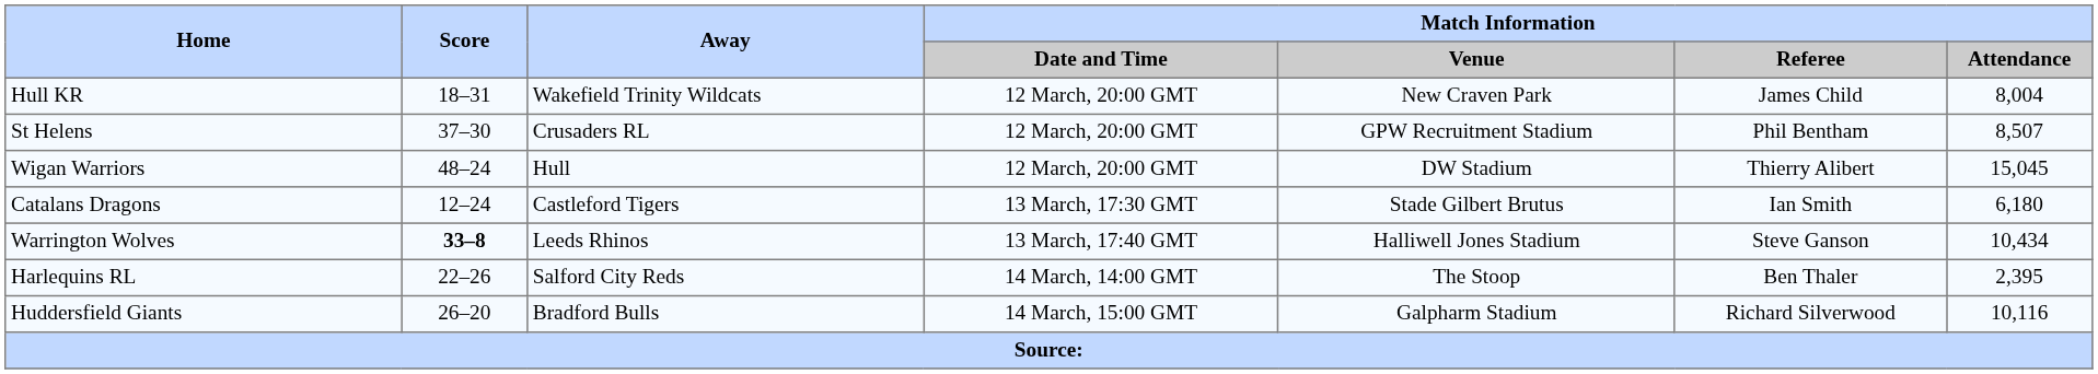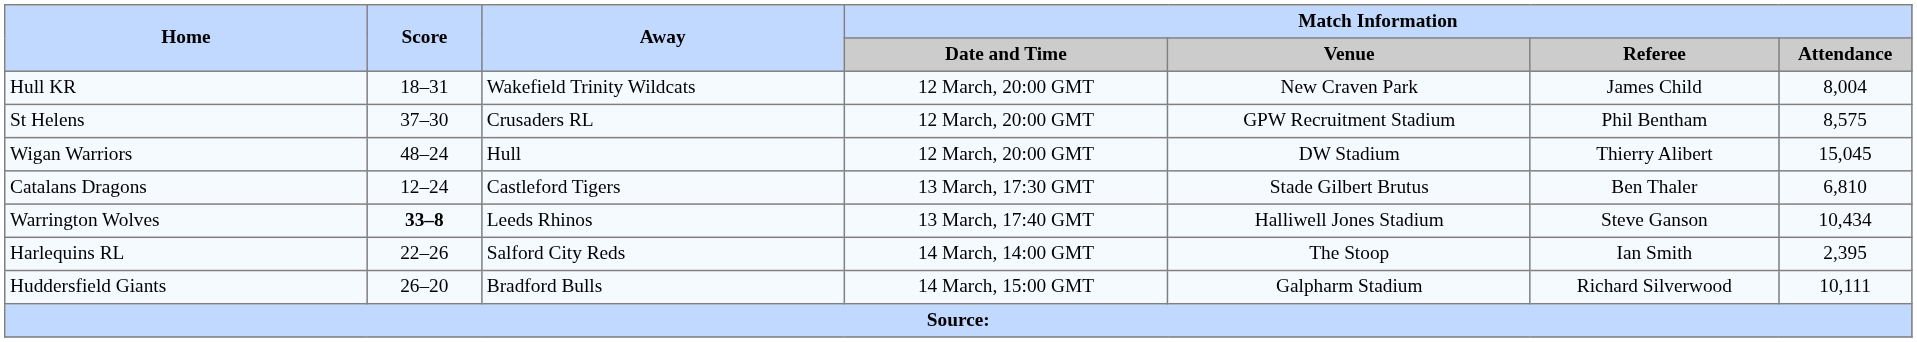 <table border=1 style="border-collapse:collapse; font-size:80%; text-align:center;" cellpadding=3 cellspacing=0 width=100%>
 <tr bgcolor=#C1D8FF>
 <th rowspan=2 width=19%>Home</th>
 <th rowspan=2 width=6%>Score</th>
 <th rowspan=2 width=19%>Away</th>
 <th colspan=6>Match Information</th>
 </tr>
 <tr bgcolor=#CCCCCC>
 <th width=17%>Date and Time</th>
 <th width=19%>Venue</th>
 <th width=13%>Referee</th>
 <th width=7%>Attendance</th>
 </tr>
 <tr bgcolor=#F5FAFF>
 <td align=left> Hull KR</td>
 <td>18–31</td>
 <td align=left> Wakefield Trinity Wildcats</td>
 <td>12 March, 20:00 GMT</td>
 <td>New Craven Park</td>
 <td>James Child</td>
 <td>8,004</td>
 </tr>
 <tr bgcolor=#F5FAFF>
 <td align=left> St Helens</td>
 <td>37–30</td>
 <td align=left> Crusaders RL</td>
 <td>12 March, 20:00 GMT</td>
 <td>GPW Recruitment Stadium</td>
 <td>Phil Bentham</td>
-<td>8,507</td>
+<td>8,575</td>
 </tr>
 <tr bgcolor=#F5FAFF>
 <td align=left> Wigan Warriors</td>
 <td>48–24</td>
 <td align=left> Hull</td>
 <td>12 March, 20:00 GMT</td>
 <td>DW Stadium</td>
 <td>Thierry Alibert</td>
 <td>15,045</td>
 </tr>
 <tr bgcolor=#F5FAFF>
 <td align=left> Catalans Dragons</td>
 <td>12–24</td>
 <td align=left> Castleford Tigers</td>
 <td>13 March, 17:30 GMT</td>
 <td>Stade Gilbert Brutus</td>
-<td>Ian Smith</td>
-<td>6,180</td>
+<td>Ben Thaler</td>
+<td>6,810</td>
 </tr>
 <tr bgcolor=#F5FAFF>
 <td align=left> Warrington Wolves</td>
 <td><strong>33–8</strong></td>
 <td align=left> Leeds Rhinos</td>
 <td>13 March, 17:40 GMT</td>
 <td>Halliwell Jones Stadium</td>
 <td>Steve Ganson</td>
 <td>10,434</td>
 </tr>
 <tr bgcolor=#F5FAFF>
 <td align=left> Harlequins RL</td>
 <td>22–26</td>
 <td align=left> Salford City Reds</td>
 <td>14 March, 14:00 GMT</td>
 <td>The Stoop</td>
-<td>Ben Thaler</td>
+<td>Ian Smith</td>
 <td>2,395</td>
 </tr>
 <tr bgcolor=#F5FAFF>
 <td align=left> Huddersfield Giants</td>
 <td>26–20</td>
 <td align=left> Bradford Bulls</td>
 <td>14 March, 15:00 GMT</td>
 <td>Galpharm Stadium</td>
 <td>Richard Silverwood</td>
-<td>10,116</td>
+<td>10,111</td>
 </tr>
 <tr bgcolor=#C1D8FF>
 <th colspan="12">Source:</th>
 </tr>
 </table>
